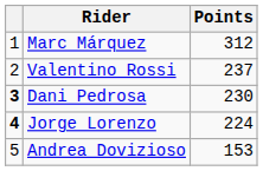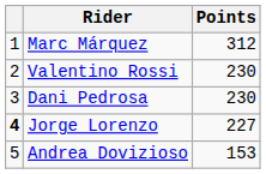 <table class="wikitable" style="font-size: 95%;">
 <tr>
 <th></th>
 <th>Rider</th>
 <th>Points</th>
 </tr>
 <tr>
 <td align=center>1</td>
 <td> <a href='#'>Marc Márquez</a></td>
 <td align=right>312</td>
 </tr>
 <tr>
 <td align=center>2</td>
 <td> <a href='#'>Valentino Rossi</a></td>
-<td align=right>237</td>
+<td align=right>230</td>
 </tr>
 <tr>
-<td align=center><strong>3</strong></td>
+<td align=center>3</td>
 <td> <a href='#'>Dani Pedrosa</a></td>
 <td align=right>230</td>
 </tr>
 <tr>
 <td align=center><strong>4</strong></td>
 <td> <a href='#'>Jorge Lorenzo</a></td>
-<td align=right>224</td>
+<td align=right>227</td>
 </tr>
 <tr>
 <td align=center>5</td>
 <td> <a href='#'>Andrea Dovizioso</a></td>
 <td align=right>153</td>
 </tr>
 </table>
